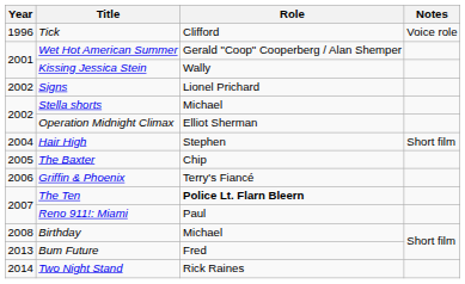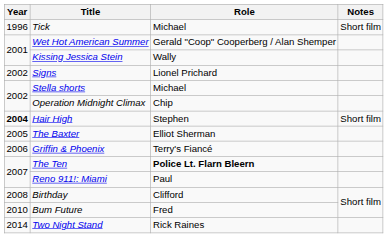 <table class="wikitable">
 <tr>
 <th>Year</th>
 <th>Title</th>
 <th>Role</th>
 <th>Notes</th>
 </tr>
 <tr>
 <td>1996</td>
 <td><em>Tick</em></td>
-<td>Clifford</td>
-<td>Voice role</td>
+<td>Michael</td>
+<td>Short film</td>
 </tr>
 <tr>
 <td rowspan="2">2001</td>
 <td><em><a href='#'>Wet Hot American Summer</a></em></td>
 <td>Gerald "Coop" Cooperberg / Alan Shemper</td>
 <td></td>
 </tr>
 <tr>
 <td><em><a href='#'>Kissing Jessica Stein</a></em></td>
 <td>Wally</td>
 <td></td>
 </tr>
 <tr>
 <td>2002</td>
 <td><em><a href='#'>Signs</a></em></td>
 <td>Lionel Prichard</td>
 <td></td>
 </tr>
 <tr>
 <td rowspan="2">2002</td>
 <td><em><a href='#'>Stella shorts</a></em></td>
 <td>Michael</td>
 <td></td>
 </tr>
 <tr>
 <td><em>Operation Midnight Climax</em></td>
-<td>Elliot Sherman</td>
+<td>Chip</td>
 <td></td>
 </tr>
 <tr>
-<td>2004</td>
+<td><strong>2004</strong></td>
 <td><em><a href='#'>Hair High</a></em></td>
 <td>Stephen</td>
 <td>Short film</td>
 </tr>
 <tr>
 <td>2005</td>
 <td><em><a href='#'>The Baxter</a></em></td>
-<td>Chip</td>
+<td>Elliot Sherman</td>
 <td></td>
 </tr>
 <tr>
 <td>2006</td>
 <td><em><a href='#'>Griffin & Phoenix</a></em></td>
 <td>Terry's Fiancé</td>
 <td></td>
 </tr>
 <tr>
 <td rowspan="2">2007</td>
 <td><em><a href='#'>The Ten</a></em></td>
 <td><strong>Police Lt. Flarn Bleern</strong></td>
 <td></td>
 </tr>
 <tr>
 <td><em><a href='#'>Reno 911!: Miami</a></em></td>
 <td>Paul</td>
 <td></td>
 </tr>
 <tr>
 <td>2008</td>
 <td><em>Birthday</em></td>
-<td>Michael</td>
+<td>Clifford</td>
 <td rowspan=2>Short film</td>
 </tr>
 <tr>
-<td>2013</td>
+<td>2010</td>
 <td><em>Bum Future</em></td>
 <td>Fred</td>
 </tr>
 <tr>
 <td>2014</td>
 <td><em><a href='#'>Two Night Stand</a></em></td>
 <td>Rick Raines</td>
 <td></td>
 </tr>
 </table>
